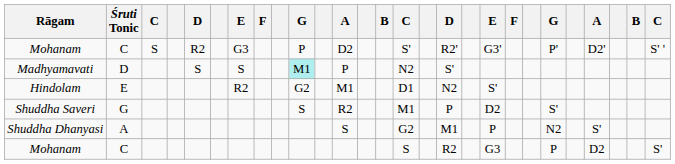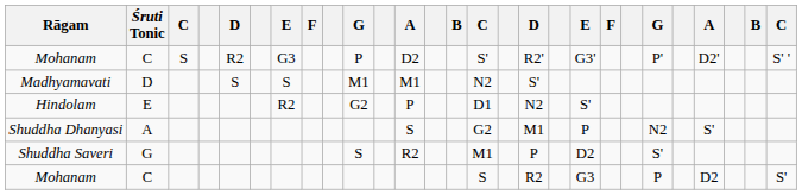 <table class="wikitable" style="text-align:center">
 <tr>
 <th>Rāgam</th>
 <th><em>Śruti</em><br>Tonic</th>
 <th>C</th>
 <th></th>
 <th>D</th>
 <th></th>
 <th>E</th>
 <th>F</th>
 <th></th>
 <th>G</th>
 <th></th>
 <th>A</th>
 <th></th>
 <th>B</th>
 <th>C</th>
 <th></th>
 <th>D</th>
 <th></th>
 <th>E</th>
 <th>F</th>
 <th></th>
 <th>G</th>
 <th></th>
 <th>A</th>
 <th></th>
 <th>B</th>
 <th>C</th>
 </tr>
 <tr>
 <td><em>Mohanam</em></td>
 <td>C</td>
 <td width="25px">S</td>
 <td width="15px"></td>
 <td width="25px">R2</td>
 <td width="15px"></td>
 <td width="25px">G3</td>
 <td width="15px"></td>
 <td width="15px"></td>
 <td width="25px">P</td>
 <td width="15px"></td>
 <td width="25px">D2</td>
 <td width="15px"></td>
 <td width="15px"></td>
 <td width="25px">S'</td>
 <td width="15px"></td>
 <td width="25px">R2'</td>
 <td width="15px"></td>
 <td width="25px">G3'</td>
 <td width="15px"></td>
 <td width="15px"></td>
 <td width="25px">P'</td>
 <td width="15px"></td>
 <td width="25px">D2'</td>
 <td width="15px"></td>
 <td width="15px"></td>
 <td width="25px">S' '</td>
 </tr>
 <tr>
 <td><em>Madhyamavati</em></td>
 <td>D</td>
 <td></td>
 <td></td>
 <td>S</td>
 <td></td>
 <td>S</td>
 <td></td>
 <td></td>
-<td style="background: paleturquoise;">M1</td>
+<td>M1</td>
 <td></td>
-<td>P</td>
+<td>M1</td>
 <td></td>
 <td></td>
 <td>N2</td>
 <td></td>
 <td>S'</td>
 <td></td>
 <td></td>
 <td></td>
 <td></td>
 <td></td>
 <td></td>
 <td></td>
 <td></td>
 <td></td>
 <td></td>
 </tr>
 <tr>
 <td><em>Hindolam</em></td>
 <td>E</td>
 <td></td>
 <td></td>
 <td></td>
 <td></td>
 <td>R2</td>
 <td></td>
 <td></td>
 <td>G2</td>
 <td></td>
-<td>M1</td>
+<td>P</td>
 <td></td>
 <td></td>
 <td>D1</td>
 <td></td>
 <td>N2</td>
 <td></td>
 <td>S'</td>
 <td></td>
 <td></td>
 <td></td>
-<td></td>
-<td></td>
-<td></td>
-<td></td>
-<td></td>
-</tr>
-<tr>
-<td><em>Shuddha Saveri</em></td>
-<td>G</td>
-<td></td>
-<td></td>
-<td></td>
-<td></td>
-<td></td>
-<td></td>
-<td></td>
-<td>S</td>
-<td></td>
-<td>R2</td>
-<td></td>
-<td></td>
-<td>M1</td>
-<td></td>
-<td>P</td>
-<td></td>
-<td>D2</td>
-<td></td>
-<td></td>
-<td>S'</td>
 <td></td>
 <td></td>
 <td></td>
 <td></td>
 <td></td>
 </tr>
 <tr>
 <td><em>Shuddha Dhanyasi</em></td>
 <td>A</td>
 <td></td>
 <td></td>
 <td></td>
 <td></td>
 <td></td>
 <td></td>
 <td></td>
 <td></td>
 <td></td>
 <td>S</td>
 <td></td>
 <td></td>
 <td>G2</td>
 <td></td>
 <td>M1</td>
 <td></td>
 <td>P</td>
 <td></td>
 <td></td>
 <td>N2</td>
 <td></td>
 <td>S'</td>
 <td></td>
 <td></td>
 <td></td>
 </tr>
 <tr>
+<td><em>Shuddha Saveri</em></td>
+<td>G</td>
+<td></td>
+<td></td>
+<td></td>
+<td></td>
+<td></td>
+<td></td>
+<td></td>
+<td>S</td>
+<td></td>
+<td>R2</td>
+<td></td>
+<td></td>
+<td>M1</td>
+<td></td>
+<td>P</td>
+<td></td>
+<td>D2</td>
+<td></td>
+<td></td>
+<td>S'</td>
+<td></td>
+<td></td>
+<td></td>
+<td></td>
+<td></td>
+</tr>
+<tr>
 <td><em>Mohanam</em></td>
 <td>C</td>
 <td></td>
 <td></td>
 <td></td>
 <td></td>
 <td></td>
 <td></td>
 <td></td>
 <td></td>
 <td></td>
 <td></td>
 <td></td>
 <td></td>
 <td>S</td>
 <td></td>
 <td>R2</td>
 <td></td>
 <td>G3</td>
 <td></td>
 <td></td>
 <td>P</td>
 <td></td>
 <td>D2</td>
 <td></td>
 <td></td>
 <td>S'</td>
 </tr>
 </table>
